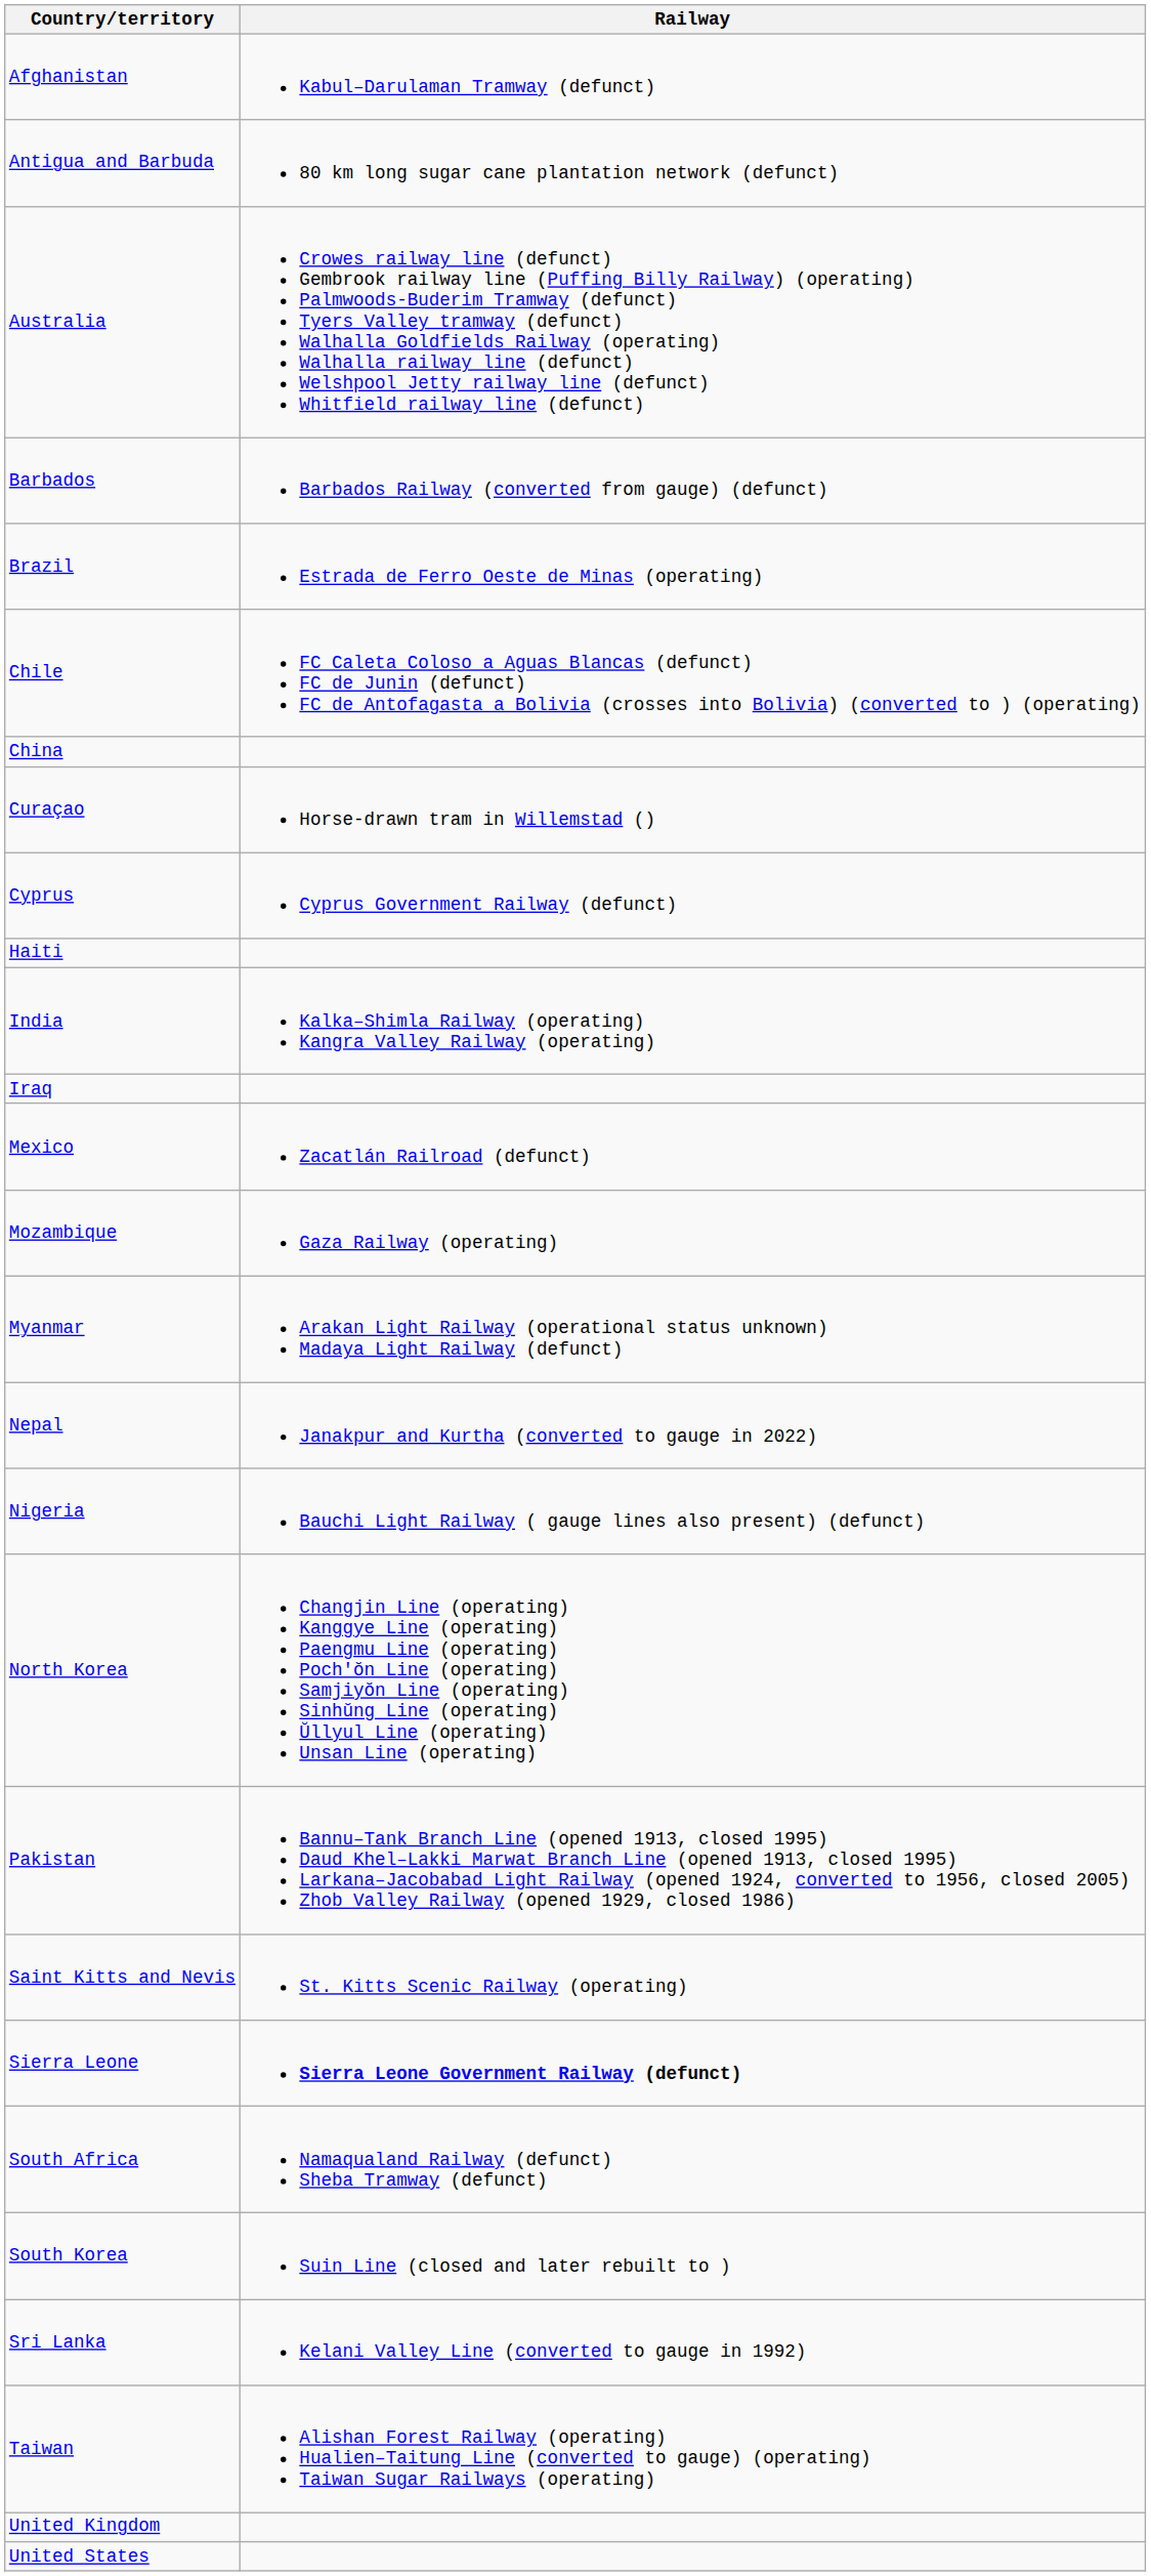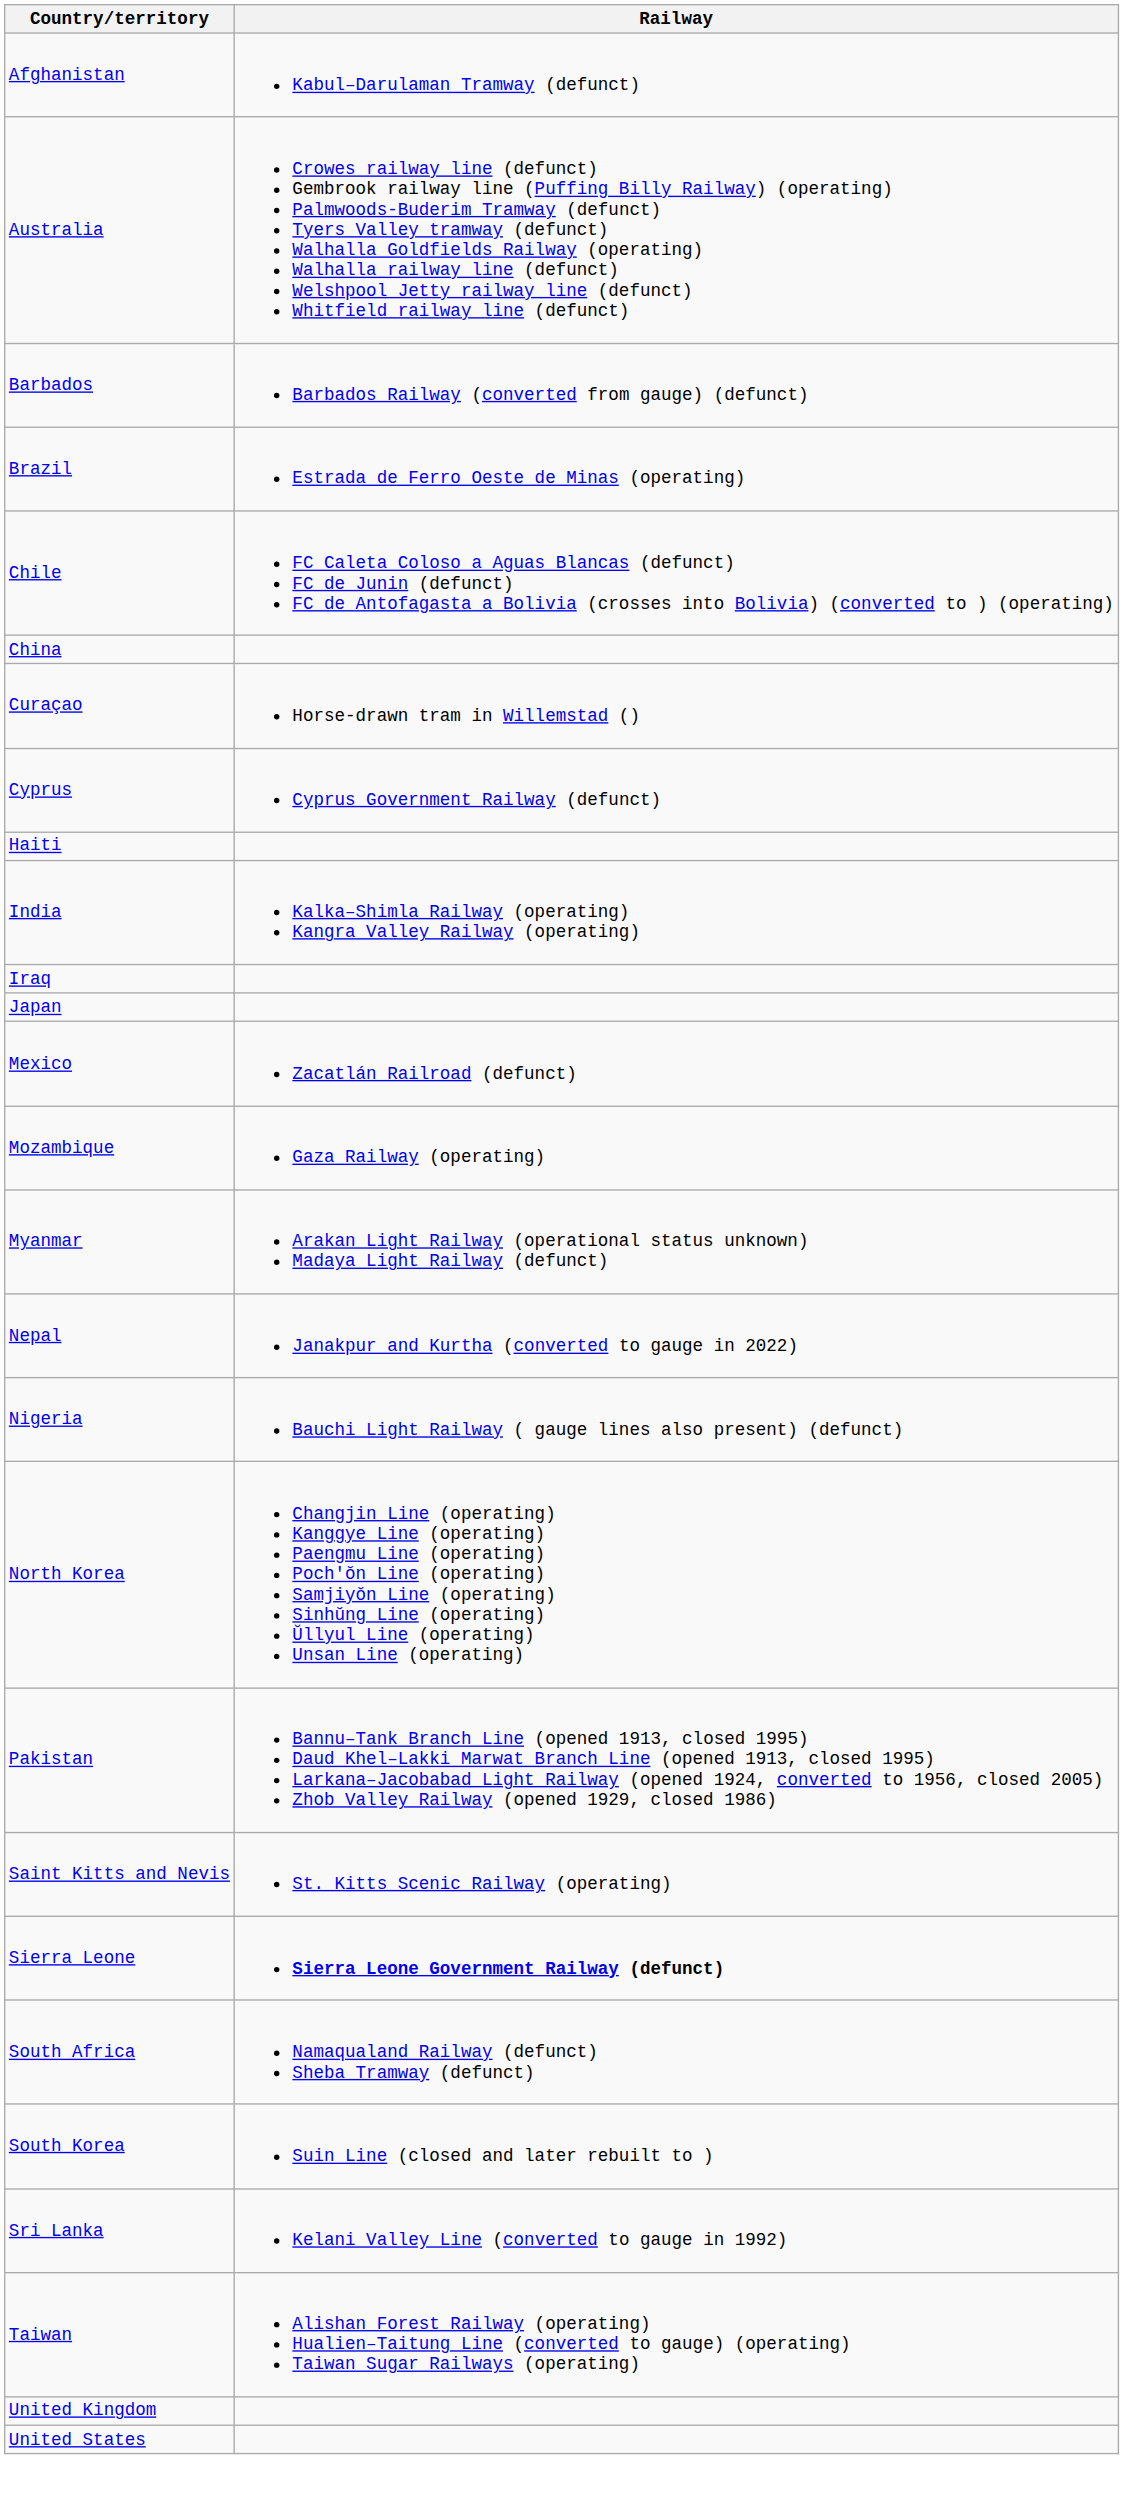 <table class=wikitable>
 <tr>
 <th>Country/territory</th>
 <th>Railway</th>
 </tr>
 <tr>
 <td><a href='#'>Afghanistan</a></td>
 <td><br><ul><li><a href='#'>Kabul–Darulaman Tramway</a> (defunct)</li></ul></td>
-</tr>
-<tr>
-<td><a href='#'>Antigua and Barbuda</a></td>
-<td><br><ul><li>80 km long sugar cane plantation network (defunct)</li></ul></td>
 </tr>
 <tr>
 <td><a href='#'>Australia</a></td>
 <td><br><ul><li><a href='#'>Crowes railway line</a> (defunct)</li><li>Gembrook railway line (<a href='#'>Puffing Billy Railway</a>) (operating)</li><li><a href='#'>Palmwoods-Buderim Tramway</a> (defunct)</li><li><a href='#'>Tyers Valley tramway</a> (defunct)</li><li><a href='#'>Walhalla Goldfields Railway</a> (operating)</li><li><a href='#'>Walhalla railway line</a> (defunct)</li><li><a href='#'>Welshpool Jetty railway line</a> (defunct)</li><li><a href='#'>Whitfield railway line</a> (defunct)</li></ul></td>
 </tr>
 <tr>
 <td><a href='#'>Barbados</a></td>
 <td><br><ul><li><a href='#'>Barbados Railway</a> (<a href='#'>converted</a> from  gauge) (defunct)</li></ul></td>
 </tr>
 <tr>
 <td><a href='#'>Brazil</a></td>
 <td><br><ul><li><a href='#'>Estrada de Ferro Oeste de Minas</a> (operating)</li></ul></td>
 </tr>
 <tr>
 <td><a href='#'>Chile</a></td>
 <td><br><ul><li><a href='#'>FC Caleta Coloso a Aguas Blancas</a> (defunct)</li><li><a href='#'>FC de Junin</a> (defunct)</li><li><a href='#'>FC de Antofagasta a Bolivia</a> (crosses into <a href='#'>Bolivia</a>) (<a href='#'>converted</a> to ) (operating)</li></ul></td>
 </tr>
 <tr>
 <td><a href='#'>China</a></td>
 <td><br></td>
 </tr>
 <tr>
 <td><a href='#'>Curaçao</a></td>
 <td><br><ul><li>Horse-drawn tram in <a href='#'>Willemstad</a> ()</li></ul></td>
 </tr>
 <tr>
 <td><a href='#'>Cyprus</a></td>
 <td><br><ul><li><a href='#'>Cyprus Government Railway</a> (defunct)</li></ul></td>
 </tr>
 <tr>
 <td><a href='#'>Haiti</a></td>
 <td><br></td>
 </tr>
 <tr>
 <td><a href='#'>India</a></td>
 <td><br><ul><li><a href='#'>Kalka–Shimla Railway</a> (operating)</li><li><a href='#'>Kangra Valley Railway</a> (operating)</li></ul></td>
 </tr>
 <tr>
 <td><a href='#'>Iraq</a></td>
 <td><br></td>
+</tr>
+<tr>
+<td><a href='#'>Japan</a></td>
+<td></td>
 </tr>
 <tr>
 <td><a href='#'>Mexico</a></td>
 <td><br><ul><li><a href='#'>Zacatlán Railroad</a> (defunct)</li></ul></td>
 </tr>
 <tr>
 <td><a href='#'>Mozambique</a></td>
 <td><br><ul><li><a href='#'>Gaza Railway</a> (operating)</li></ul></td>
 </tr>
 <tr>
 <td><a href='#'>Myanmar</a></td>
 <td><br><ul><li><a href='#'>Arakan Light Railway</a> (operational status unknown)</li><li><a href='#'>Madaya Light Railway</a> (defunct)</li></ul></td>
 </tr>
 <tr>
 <td><a href='#'>Nepal</a></td>
 <td><br><ul><li><a href='#'>Janakpur and Kurtha</a> (<a href='#'>converted</a> to  gauge in 2022)</li></ul></td>
 </tr>
 <tr>
 <td><a href='#'>Nigeria</a></td>
 <td><br><ul><li><a href='#'>Bauchi Light Railway</a> ( gauge lines also present) (defunct)</li></ul></td>
 </tr>
 <tr>
 <td><a href='#'>North Korea</a></td>
 <td><br><ul><li><a href='#'>Changjin Line</a> (operating)</li><li><a href='#'>Kanggye Line</a> (operating)</li><li><a href='#'>Paengmu Line</a> (operating)</li><li><a href='#'>Poch'ŏn Line</a> (operating)</li><li><a href='#'>Samjiyŏn Line</a> (operating)</li><li><a href='#'>Sinhŭng Line</a> (operating)</li><li><a href='#'>Ŭllyul Line</a> (operating)</li><li><a href='#'>Unsan Line</a> (operating)</li></ul></td>
 </tr>
 <tr>
 <td><a href='#'>Pakistan</a></td>
 <td><br><ul><li><a href='#'>Bannu–Tank Branch Line</a> (opened 1913, closed 1995)</li><li><a href='#'>Daud Khel–Lakki Marwat Branch Line</a> (opened 1913, closed 1995)</li><li><a href='#'>Larkana–Jacobabad Light Railway</a> (opened 1924, <a href='#'>converted</a> to  1956, closed 2005)</li><li><a href='#'>Zhob Valley Railway</a> (opened 1929, closed 1986)</li></ul></td>
 </tr>
 <tr>
 <td><a href='#'>Saint Kitts and Nevis</a></td>
 <td><br><ul><li><a href='#'>St. Kitts Scenic Railway</a> (operating)</li></ul></td>
 </tr>
 <tr>
 <td><a href='#'>Sierra Leone</a></td>
 <td><strong><br><ul><li><a href='#'>Sierra Leone Government Railway</a> (defunct)</li></ul></strong></td>
 </tr>
 <tr>
 <td><a href='#'>South Africa</a></td>
 <td><br><ul><li><a href='#'>Namaqualand Railway</a> (defunct)</li><li><a href='#'>Sheba Tramway</a> (defunct)</li></ul></td>
 </tr>
 <tr>
 <td><a href='#'>South Korea</a></td>
 <td><br><ul><li><a href='#'>Suin Line</a> (closed and later rebuilt to )</li></ul></td>
 </tr>
 <tr>
 <td><a href='#'>Sri Lanka</a></td>
 <td><br><ul><li><a href='#'>Kelani Valley Line</a> (<a href='#'>converted</a> to  gauge in 1992)</li></ul></td>
 </tr>
 <tr>
 <td><a href='#'>Taiwan</a></td>
 <td><br><ul><li><a href='#'>Alishan Forest Railway</a> (operating)</li><li><a href='#'>Hualien–Taitung Line</a> (<a href='#'>converted</a> to  gauge) (operating)</li><li><a href='#'>Taiwan Sugar Railways</a> (operating)</li></ul></td>
 </tr>
 <tr>
 <td><a href='#'>United Kingdom</a></td>
 <td></td>
 </tr>
 <tr>
 <td><a href='#'>United States</a></td>
 <td></td>
 </tr>
 </table>
